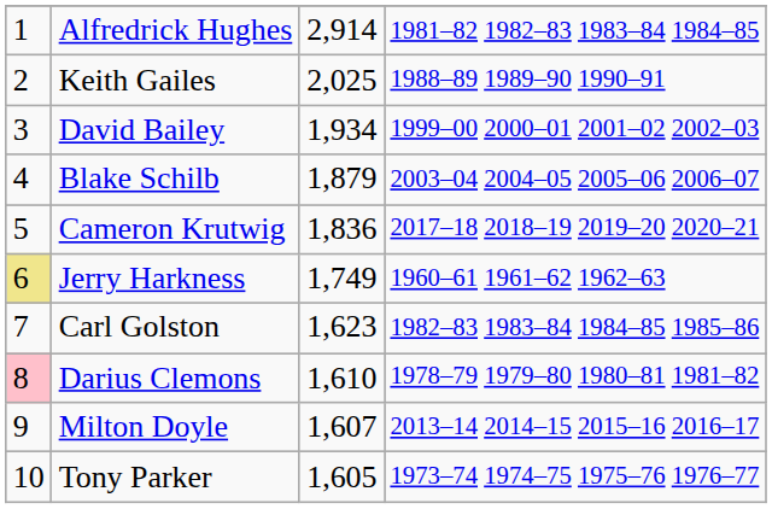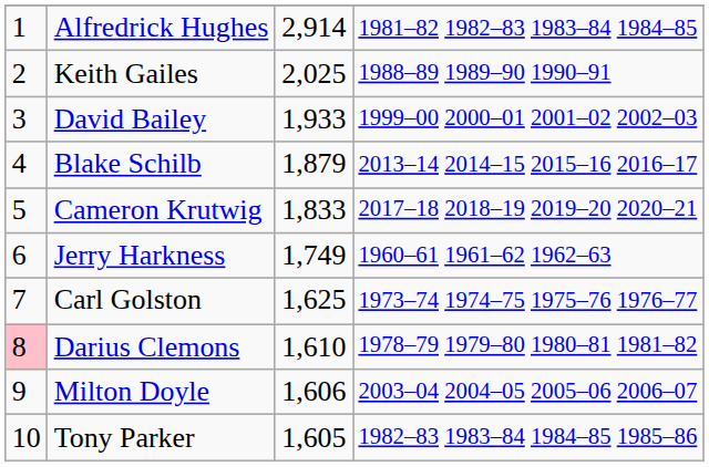 <table class="wikitable">
 <tr>
 </tr>
 <tr>
 <td>1</td>
 <td><a href='#'>Alfredrick Hughes</a></td>
 <td>2,914</td>
 <td style="font-size:80%;"><a href='#'>1981–82</a> <a href='#'>1982–83</a> <a href='#'>1983–84</a> <a href='#'>1984–85</a></td>
 </tr>
 <tr>
 <td>2</td>
 <td>Keith Gailes</td>
 <td>2,025</td>
 <td style="font-size:80%;"><a href='#'>1988–89</a> <a href='#'>1989–90</a> <a href='#'>1990–91</a></td>
 </tr>
 <tr>
 <td>3</td>
 <td><a href='#'>David Bailey</a></td>
-<td>1,934</td>
+<td>1,933</td>
 <td style="font-size:80%;"><a href='#'>1999–00</a> <a href='#'>2000–01</a> <a href='#'>2001–02</a> <a href='#'>2002–03</a></td>
 </tr>
 <tr>
 <td>4</td>
 <td><a href='#'>Blake Schilb</a></td>
 <td>1,879</td>
-<td style="font-size:80%;"><a href='#'>2003–04</a> <a href='#'>2004–05</a> <a href='#'>2005–06</a> <a href='#'>2006–07</a></td>
+<td style="font-size:80%;"><a href='#'>2013–14</a> <a href='#'>2014–15</a> <a href='#'>2015–16</a> <a href='#'>2016–17</a></td>
 </tr>
 <tr>
 <td>5</td>
 <td><a href='#'>Cameron Krutwig</a></td>
-<td>1,836</td>
+<td>1,833</td>
 <td style="font-size:80%;"><a href='#'>2017–18</a> <a href='#'>2018–19</a> <a href='#'>2019–20</a> <a href='#'>2020–21</a></td>
 </tr>
 <tr>
-<td style="background: khaki;">6</td>
+<td>6</td>
 <td><a href='#'>Jerry Harkness</a></td>
 <td>1,749</td>
 <td style="font-size:80%;"><a href='#'>1960–61</a> <a href='#'>1961–62</a> <a href='#'>1962–63</a></td>
 </tr>
 <tr>
 <td>7</td>
 <td>Carl Golston</td>
-<td>1,623</td>
-<td style="font-size:80%;"><a href='#'>1982–83</a> <a href='#'>1983–84</a> <a href='#'>1984–85</a> <a href='#'>1985–86</a></td>
+<td>1,625</td>
+<td style="font-size:80%;"><a href='#'>1973–74</a> <a href='#'>1974–75</a> <a href='#'>1975–76</a> <a href='#'>1976–77</a></td>
 </tr>
 <tr>
 <td style="background: pink;">8</td>
 <td><a href='#'>Darius Clemons</a></td>
 <td>1,610</td>
 <td style="font-size:80%;"><a href='#'>1978–79</a> <a href='#'>1979–80</a> <a href='#'>1980–81</a> <a href='#'>1981–82</a></td>
 </tr>
 <tr>
 <td>9</td>
 <td><a href='#'>Milton Doyle</a></td>
-<td>1,607</td>
-<td style="font-size:80%;"><a href='#'>2013–14</a> <a href='#'>2014–15</a> <a href='#'>2015–16</a> <a href='#'>2016–17</a></td>
+<td>1,606</td>
+<td style="font-size:80%;"><a href='#'>2003–04</a> <a href='#'>2004–05</a> <a href='#'>2005–06</a> <a href='#'>2006–07</a></td>
 </tr>
 <tr>
 <td>10</td>
 <td>Tony Parker</td>
 <td>1,605</td>
-<td style="font-size:80%;"><a href='#'>1973–74</a> <a href='#'>1974–75</a> <a href='#'>1975–76</a> <a href='#'>1976–77</a></td>
+<td style="font-size:80%;"><a href='#'>1982–83</a> <a href='#'>1983–84</a> <a href='#'>1984–85</a> <a href='#'>1985–86</a></td>
 </tr>
 </table>
